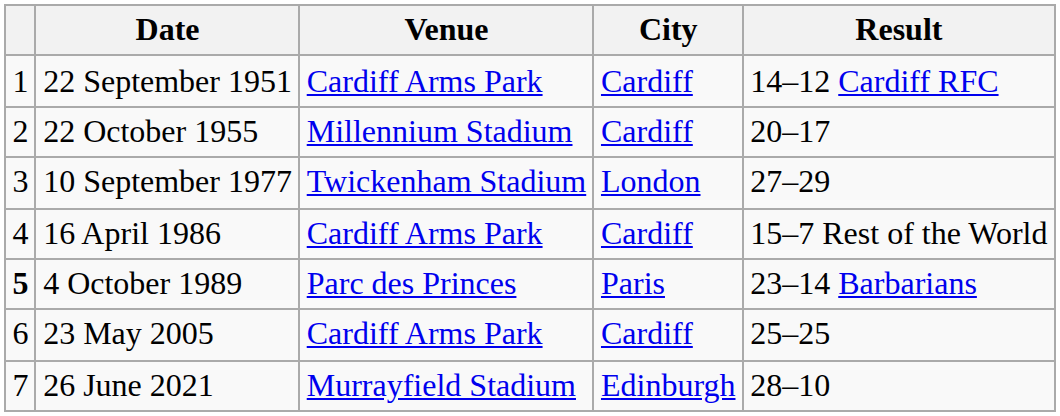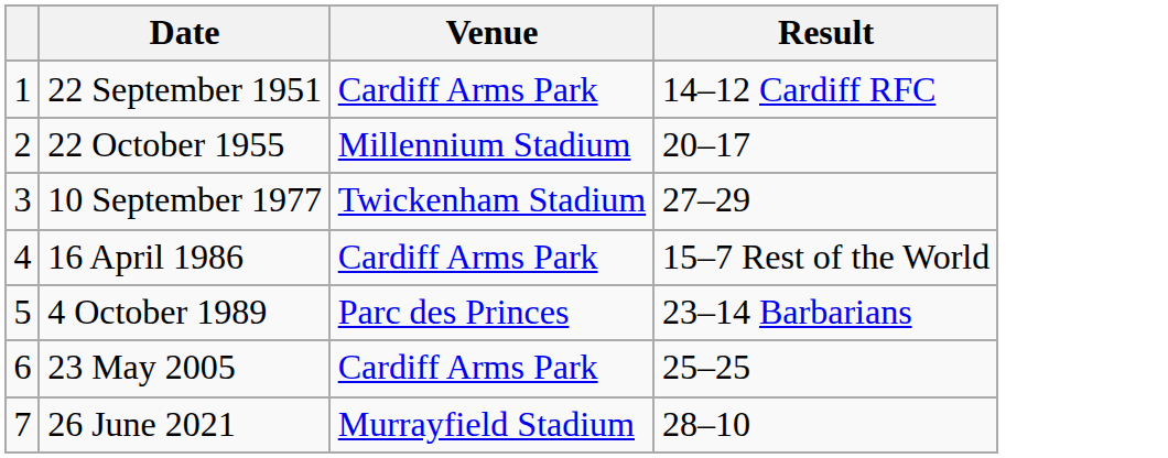 <table class="wikitable sortable">
 <tr>
 <th></th>
 <th>Date</th>
 <th>Venue</th>
-<th>City</th>
 <th class="unsortable">Result</th>
 </tr>
 <tr>
 <td>1</td>
 <td>22 September 1951</td>
 <td><a href='#'>Cardiff Arms Park</a></td>
-<td><a href='#'>Cardiff</a></td>
 <td> 14–12 <a href='#'>Cardiff RFC</a></td>
 </tr>
 <tr>
 <td>2</td>
 <td>22 October 1955</td>
 <td><a href='#'>Millennium Stadium</a></td>
-<td><a href='#'>Cardiff</a></td>
 <td> 20–17 </td>
 </tr>
 <tr>
 <td>3</td>
 <td>10 September 1977</td>
 <td><a href='#'>Twickenham Stadium</a></td>
-<td><a href='#'>London</a></td>
 <td> 27–29 </td>
 </tr>
 <tr>
 <td>4</td>
 <td>16 April 1986</td>
 <td><a href='#'>Cardiff Arms Park</a></td>
-<td><a href='#'>Cardiff</a></td>
 <td> 15–7 Rest of the World</td>
 </tr>
 <tr>
-<td><strong>5</strong></td>
+<td>5</td>
 <td>4 October 1989</td>
 <td><a href='#'>Parc des Princes</a></td>
-<td><a href='#'>Paris</a></td>
 <td> 23–14 <a href='#'>Barbarians</a></td>
 </tr>
 <tr>
 <td>6</td>
 <td>23 May 2005</td>
 <td><a href='#'>Cardiff Arms Park</a></td>
-<td><a href='#'>Cardiff</a></td>
 <td> 25–25 </td>
 </tr>
 <tr>
 <td>7</td>
 <td>26 June 2021</td>
 <td><a href='#'>Murrayfield Stadium</a></td>
-<td><a href='#'>Edinburgh</a></td>
 <td> 28–10 </td>
 </tr>
 </table>
